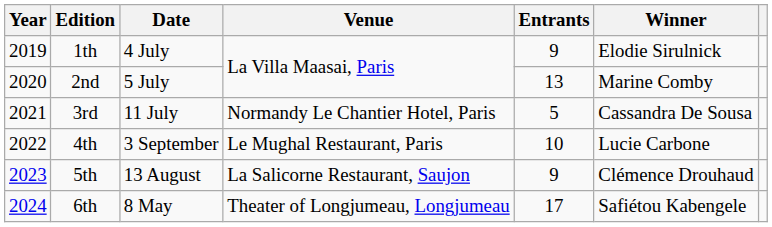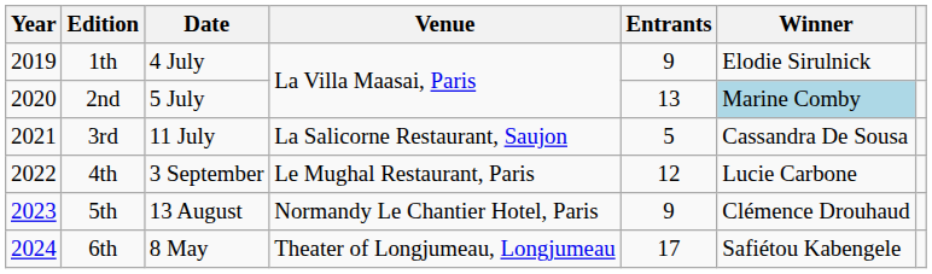 <table class="wikitable" style="font-size:95%">
 <tr>
 <th>Year</th>
 <th>Edition</th>
 <th>Date</th>
 <th>Venue</th>
 <th>Entrants</th>
 <th>Winner</th>
 <th></th>
 </tr>
 <tr>
 <td>2019</td>
 <td align=center>1th</td>
 <td>4 July</td>
 <td rowspan=2>La Villa Maasai, <a href='#'>Paris</a></td>
 <td align=center>9</td>
 <td>Elodie Sirulnick</td>
 <td align=center></td>
 </tr>
 <tr>
 <td>2020</td>
 <td align=center>2nd</td>
 <td>5 July</td>
 <td align=center>13</td>
-<td>Marine Comby</td>
+<td style="background: lightblue;">Marine Comby</td>
 <td align=center></td>
 </tr>
 <tr>
 <td>2021</td>
 <td align=center>3rd</td>
 <td>11 July</td>
-<td>Normandy Le Chantier Hotel, Paris</td>
+<td>La Salicorne Restaurant, <a href='#'>Saujon</a></td>
 <td align=center>5</td>
 <td>Cassandra De Sousa</td>
 <td align=center></td>
 </tr>
 <tr>
 <td>2022</td>
 <td align=center>4th</td>
 <td>3 September</td>
 <td>Le Mughal Restaurant, Paris</td>
-<td align=center>10</td>
+<td align=center>12</td>
 <td>Lucie Carbone</td>
 <td align=center></td>
 </tr>
 <tr>
 <td><a href='#'>2023</a></td>
 <td align=center>5th</td>
 <td>13 August</td>
-<td>La Salicorne Restaurant, <a href='#'>Saujon</a></td>
+<td>Normandy Le Chantier Hotel, Paris</td>
 <td align=center>9</td>
 <td>Clémence Drouhaud</td>
 <td align=center></td>
 </tr>
 <tr>
 <td><a href='#'>2024</a></td>
 <td align=center>6th</td>
 <td>8 May</td>
 <td>Theater of Longjumeau, <a href='#'>Longjumeau</a></td>
 <td align=center>17</td>
 <td>Safiétou Kabengele</td>
 <td align=center></td>
 </tr>
 </table>
